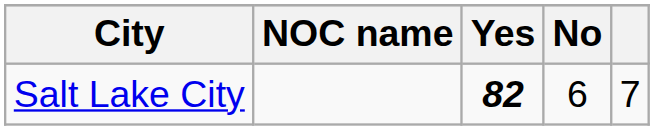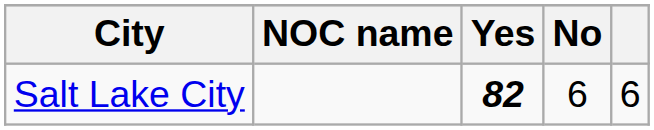 <table class="wikitable">
 <tr>
 </tr>
 <tr>
 <th>City</th>
 <th>NOC name</th>
 <th>Yes</th>
 <th>No</th>
 <th></th>
 </tr>
 <tr>
 <td><a href='#'>Salt Lake City</a></td>
 <td></td>
 <td style="text-align:center;"><strong><em>82</em></strong></td>
 <td style="text-align:center;">6</td>
-<td style="text-align:center;">7 </td>
+<td style="text-align:center;">6 </td>
 </tr>
 </table>
